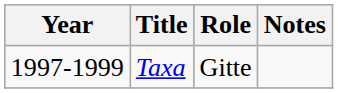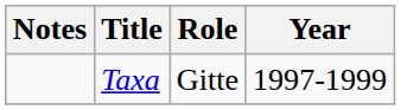 <table class="wikitable sortable">
 <tr>
-<th>Year</th>
+<th class="unsortable">Notes</th>
 <th>Title</th>
 <th>Role</th>
-<th class="unsortable">Notes</th>
+<th>Year</th>
 </tr>
 <tr>
-<td>1997-1999</td>
+<td></td>
 <td><em><a href='#'>Taxa</a></em></td>
 <td>Gitte</td>
-<td></td>
+<td>1997-1999</td>
 </tr>
 </table>
